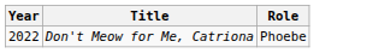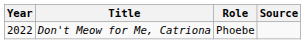 <table class="wikitable sortable" >
 <tr>
 <th>Year</th>
 <th>Title</th>
 <th>Role</th>
+<th class="unsortable">Source </th>
 </tr>
 <tr>
 <td>2022</td>
 <td><em>Don't Meow for Me, Catriona</em></td>
 <td>Phoebe</td>
+<td></td>
 </tr>
 </table>
